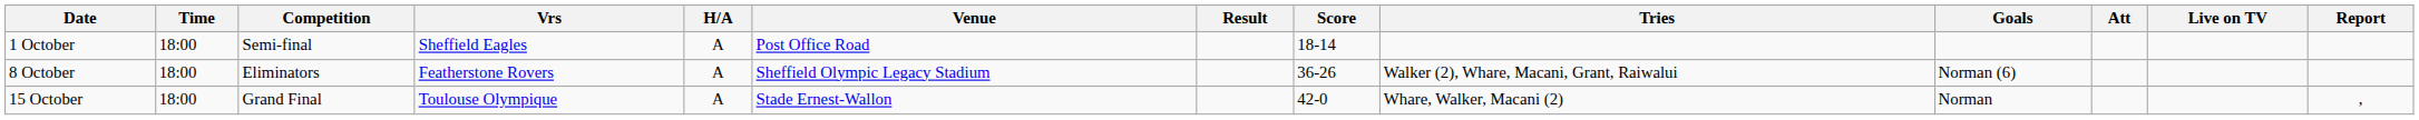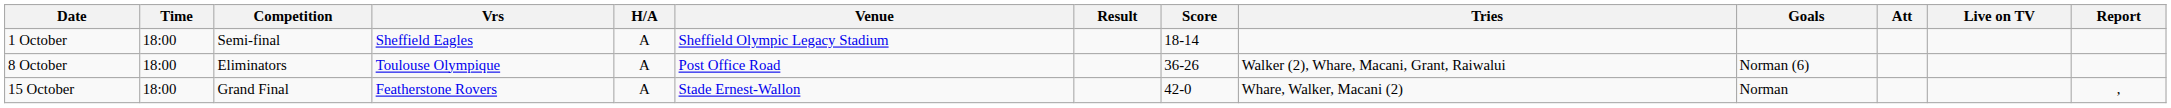 <table class="wikitable" style="font-size:85%;" width="100%">
 <tr>
 <th>Date</th>
 <th>Time</th>
 <th>Competition</th>
 <th>Vrs</th>
 <th>H/A</th>
 <th>Venue</th>
 <th>Result</th>
 <th>Score</th>
 <th>Tries</th>
 <th>Goals</th>
 <th>Att</th>
 <th>Live on TV</th>
 <th>Report</th>
 </tr>
 <tr>
 <td>1 October</td>
 <td>18:00</td>
 <td>Semi-final</td>
 <td> <a href='#'>Sheffield Eagles</a></td>
 <td align=center>A</td>
-<td><a href='#'>Post Office Road</a></td>
+<td><a href='#'>Sheffield Olympic Legacy Stadium</a></td>
 <td></td>
 <td>18-14</td>
 <td></td>
 <td></td>
 <td></td>
 <td></td>
 <td align=center></td>
 </tr>
 <tr>
 <td>8 October</td>
 <td>18:00</td>
 <td>Eliminators</td>
-<td> <a href='#'>Featherstone Rovers</a></td>
+<td> <a href='#'>Toulouse Olympique</a></td>
 <td align=center>A</td>
-<td><a href='#'>Sheffield Olympic Legacy Stadium</a></td>
+<td><a href='#'>Post Office Road</a></td>
 <td></td>
 <td>36-26</td>
 <td>Walker (2), Whare, Macani, Grant, Raiwalui</td>
 <td>Norman (6)</td>
 <td></td>
 <td></td>
 <td align=center></td>
 </tr>
 <tr>
 <td>15 October</td>
 <td>18:00</td>
 <td>Grand Final</td>
-<td> <a href='#'>Toulouse Olympique</a></td>
+<td> <a href='#'>Featherstone Rovers</a></td>
 <td align=center>A</td>
 <td><a href='#'>Stade Ernest-Wallon</a></td>
 <td></td>
 <td>42-0</td>
 <td>Whare, Walker, Macani (2)</td>
 <td>Norman</td>
 <td></td>
 <td></td>
 <td align=center>, </td>
 </tr>
 </table>
